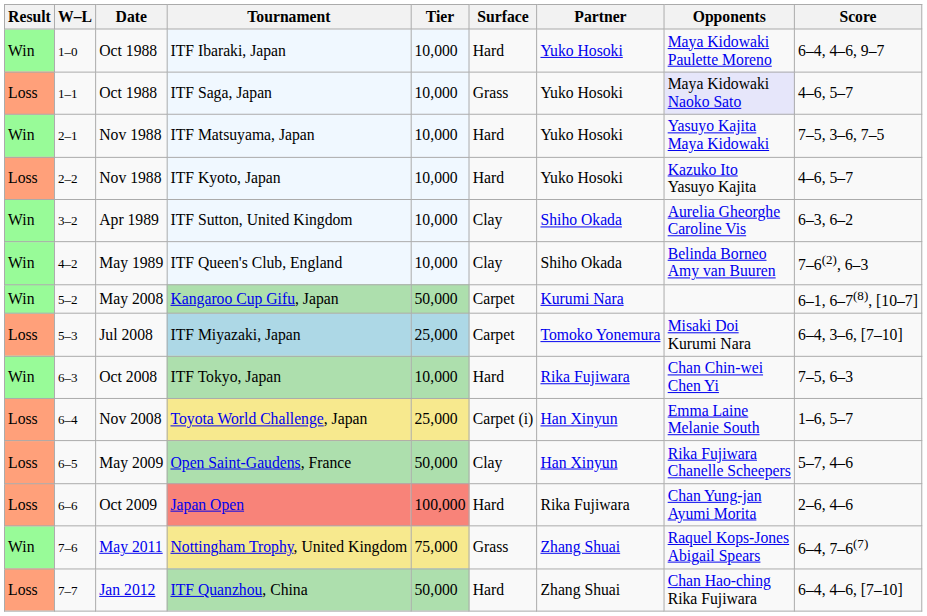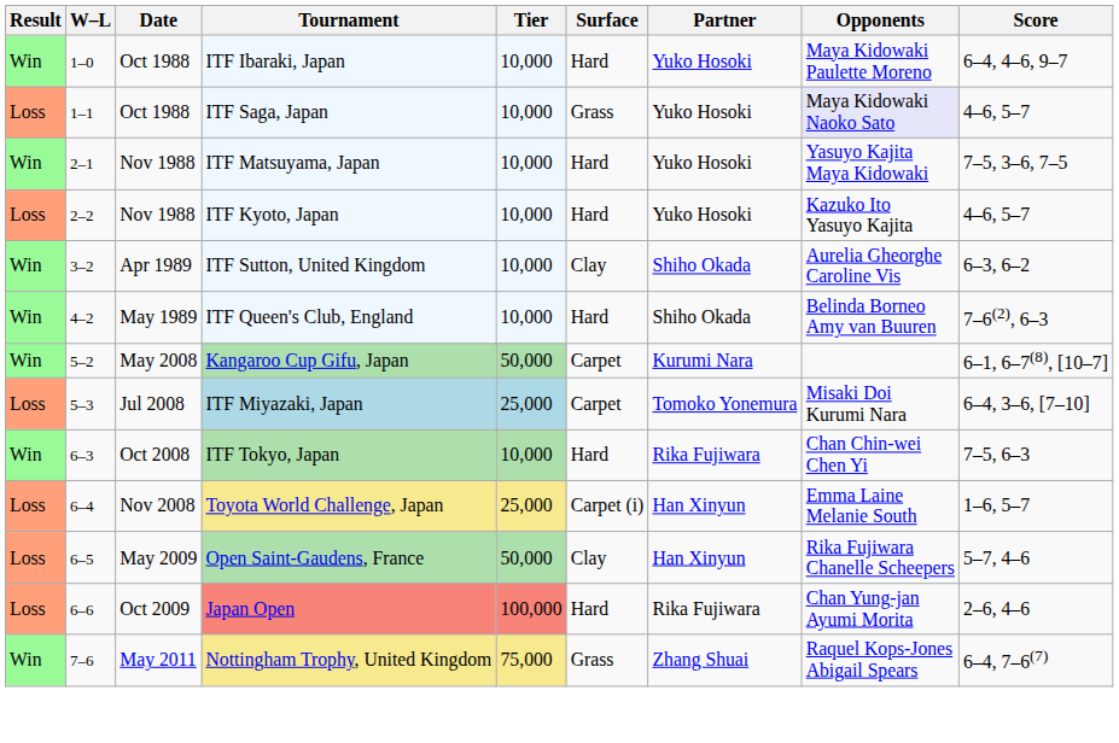 <table class="sortable wikitable">
 <tr>
 <th>Result</th>
 <th class="unsortable">W–L</th>
 <th>Date</th>
 <th>Tournament</th>
 <th>Tier</th>
 <th>Surface</th>
 <th>Partner</th>
 <th>Opponents</th>
 <th class="unsortable">Score</th>
 </tr>
 <tr>
 <td style="background:#98fb98;">Win</td>
 <td><small>1–0</small></td>
 <td>Oct 1988</td>
 <td style="background:#f0f8ff;">ITF Ibaraki, Japan</td>
 <td style="background:#f0f8ff;">10,000</td>
 <td>Hard</td>
 <td> <a href='#'>Yuko Hosoki</a></td>
 <td> <a href='#'>Maya Kidowaki</a> <br>  <a href='#'>Paulette Moreno</a></td>
 <td>6–4, 4–6, 9–7</td>
 </tr>
 <tr>
 <td style="background:#ffa07a;">Loss</td>
 <td><small>1–1</small></td>
 <td>Oct 1988</td>
 <td style="background:#f0f8ff;">ITF Saga, Japan</td>
 <td style="background:#f0f8ff;">10,000</td>
 <td>Grass</td>
 <td> Yuko Hosoki</td>
 <td style="background: lavender;"> Maya Kidowaki <br>  <a href='#'>Naoko Sato</a></td>
 <td>4–6, 5–7</td>
 </tr>
 <tr>
 <td style="background:#98fb98;">Win</td>
 <td><small>2–1</small></td>
 <td>Nov 1988</td>
 <td style="background:#f0f8ff;">ITF Matsuyama, Japan</td>
 <td style="background:#f0f8ff;">10,000</td>
 <td>Hard</td>
 <td> Yuko Hosoki</td>
 <td> <a href='#'>Yasuyo Kajita</a> <br>  <a href='#'>Maya Kidowaki</a></td>
 <td>7–5, 3–6, 7–5</td>
 </tr>
 <tr>
 <td style="background:#ffa07a;">Loss</td>
 <td><small>2–2</small></td>
 <td>Nov 1988</td>
 <td style="background:#f0f8ff;">ITF Kyoto, Japan</td>
 <td style="background:#f0f8ff;">10,000</td>
 <td>Hard</td>
 <td> Yuko Hosoki</td>
 <td> <a href='#'>Kazuko Ito</a> <br>  Yasuyo Kajita</td>
 <td>4–6, 5–7</td>
 </tr>
 <tr>
 <td style="background:#98fb98;">Win</td>
 <td><small>3–2</small></td>
 <td>Apr 1989</td>
 <td style="background:#f0f8ff;">ITF Sutton, United Kingdom</td>
 <td style="background:#f0f8ff;">10,000</td>
 <td>Clay</td>
 <td> <a href='#'>Shiho Okada</a></td>
 <td> <a href='#'>Aurelia Gheorghe</a> <br>  <a href='#'>Caroline Vis</a></td>
 <td>6–3, 6–2</td>
 </tr>
 <tr>
 <td style="background:#98fb98;">Win</td>
 <td><small>4–2</small></td>
 <td>May 1989</td>
 <td style="background:#f0f8ff;">ITF Queen's Club, England</td>
 <td style="background:#f0f8ff;">10,000</td>
-<td>Clay</td>
+<td>Hard</td>
 <td> Shiho Okada</td>
 <td> <a href='#'>Belinda Borneo</a> <br>  <a href='#'>Amy van Buuren</a></td>
 <td>7–6<sup>(2)</sup>, 6–3</td>
 </tr>
 <tr>
 <td style="background:#98fb98;">Win</td>
 <td><small>5–2</small></td>
 <td>May 2008</td>
 <td bgcolor="#addfad"><a href='#'>Kangaroo Cup Gifu</a>, Japan</td>
 <td bgcolor="#addfad">50,000</td>
 <td>Carpet</td>
 <td> <a href='#'>Kurumi Nara</a></td>
 <td></td>
 <td>6–1, 6–7<sup>(8)</sup>, [10–7]</td>
 </tr>
 <tr>
 <td bgcolor="FFA07A">Loss</td>
 <td><small>5–3</small></td>
 <td>Jul 2008</td>
 <td style="background:lightblue;">ITF Miyazaki, Japan</td>
 <td style="background:lightblue;">25,000</td>
 <td>Carpet</td>
 <td> <a href='#'>Tomoko Yonemura</a></td>
 <td> <a href='#'>Misaki Doi</a> <br>  Kurumi Nara</td>
 <td>6–4, 3–6, [7–10]</td>
 </tr>
 <tr>
 <td bgcolor="98FB98">Win</td>
 <td><small>6–3</small></td>
 <td>Oct 2008</td>
 <td bgcolor="#addfad">ITF Tokyo, Japan</td>
 <td bgcolor="#addfad">10,000</td>
 <td>Hard</td>
 <td> <a href='#'>Rika Fujiwara</a></td>
 <td> <a href='#'>Chan Chin-wei</a> <br>  <a href='#'>Chen Yi</a></td>
 <td>7–5, 6–3</td>
 </tr>
 <tr>
 <td bgcolor="FFA07A">Loss</td>
 <td><small>6–4</small></td>
 <td>Nov 2008</td>
 <td style="background:#f7e98e;"><a href='#'>Toyota World Challenge</a>, Japan</td>
 <td style="background:#f7e98e;">25,000</td>
 <td>Carpet (i)</td>
 <td> <a href='#'>Han Xinyun</a></td>
 <td> <a href='#'>Emma Laine</a> <br>  <a href='#'>Melanie South</a></td>
 <td>1–6, 5–7</td>
 </tr>
 <tr>
 <td bgcolor="FFA07A">Loss</td>
 <td><small>6–5</small></td>
 <td>May 2009</td>
 <td style="background:#addfad;"><a href='#'>Open Saint-Gaudens</a>, France</td>
 <td style="background:#addfad;">50,000</td>
 <td>Clay</td>
 <td> <a href='#'>Han Xinyun</a></td>
 <td> <a href='#'>Rika Fujiwara</a> <br>  <a href='#'>Chanelle Scheepers</a></td>
 <td>5–7, 4–6</td>
 </tr>
 <tr>
 <td bgcolor="FFA07A">Loss</td>
 <td><small>6–6</small></td>
 <td>Oct 2009</td>
 <td style="background:#f88379;"><a href='#'>Japan Open</a></td>
 <td style="background:#f88379;">100,000</td>
 <td>Hard</td>
 <td> Rika Fujiwara</td>
 <td> <a href='#'>Chan Yung-jan</a> <br>  <a href='#'>Ayumi Morita</a></td>
 <td>2–6, 4–6</td>
 </tr>
 <tr>
 <td style="background:#98fb98;">Win</td>
 <td><small>7–6</small></td>
 <td><a href='#'>May 2011</a></td>
 <td style="background:#f7e98e;"><a href='#'>Nottingham Trophy</a>, United Kingdom</td>
 <td style="background:#f7e98e;">75,000</td>
 <td>Grass</td>
 <td> <a href='#'>Zhang Shuai</a></td>
 <td> <a href='#'>Raquel Kops-Jones</a> <br>  <a href='#'>Abigail Spears</a></td>
 <td>6–4, 7–6<sup>(7)</sup></td>
 </tr>
-<tr>
-<td bgcolor="FFA07A">Loss</td>
-<td><small>7–7</small></td>
-<td><a href='#'>Jan 2012</a></td>
-<td style="background:#addfad;"><a href='#'>ITF Quanzhou</a>, China</td>
-<td style="background:#addfad;">50,000</td>
-<td>Hard</td>
-<td> Zhang Shuai</td>
-<td> <a href='#'>Chan Hao-ching</a> <br>  Rika Fujiwara</td>
-<td>6–4, 4–6, [7–10]</td>
-</tr>
 </table>
